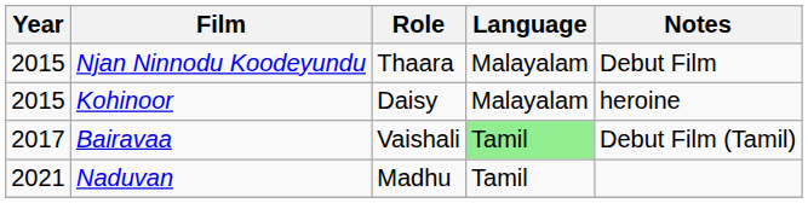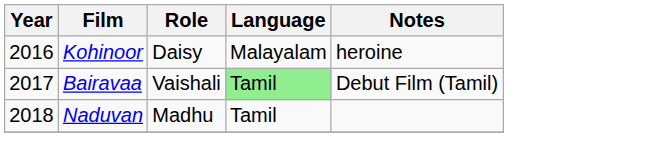 <table class="wikitable sortable">
 <tr>
 <th>Year</th>
 <th>Film</th>
 <th>Role</th>
 <th>Language</th>
 <th>Notes</th>
 </tr>
 <tr>
-<td>2015</td>
-<td><em><a href='#'>Njan Ninnodu Koodeyundu</a></em></td>
-<td>Thaara</td>
-<td>Malayalam</td>
-<td>Debut Film</td>
-</tr>
-<tr>
-<td>2015</td>
+<td>2016</td>
 <td><em><a href='#'>Kohinoor</a></em></td>
 <td>Daisy</td>
 <td>Malayalam</td>
 <td>heroine</td>
 </tr>
 <tr>
 <td>2017</td>
 <td><em><a href='#'>Bairavaa</a></em></td>
 <td>Vaishali</td>
 <td style="background: lightgreen;">Tamil</td>
 <td>Debut Film (Tamil)</td>
 </tr>
 <tr>
-<td>2021</td>
+<td>2018</td>
 <td><em><a href='#'>Naduvan</a></em></td>
 <td>Madhu</td>
 <td>Tamil</td>
 <td></td>
 </tr>
 <tr>
 </tr>
 </table>
